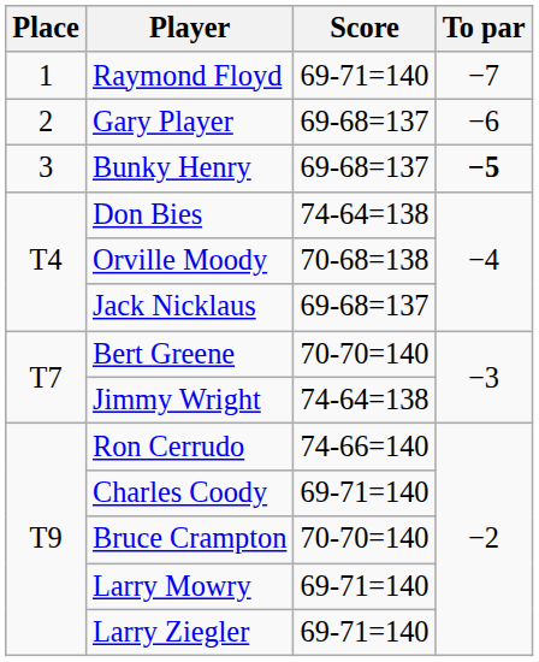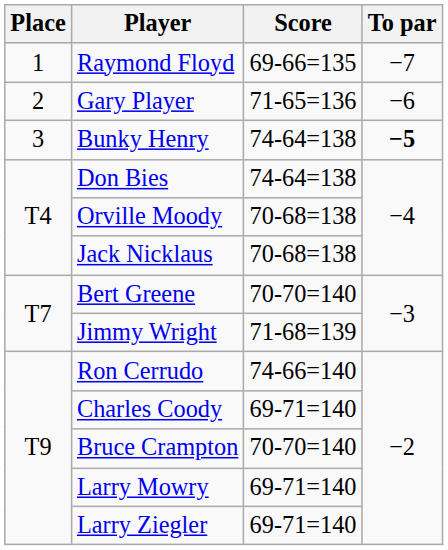 <table class=wikitable>
 <tr>
 <th>Place</th>
 <th>Player</th>
 <th>Score</th>
 <th>To par</th>
 </tr>
 <tr>
 <td align=center>1</td>
 <td> <a href='#'>Raymond Floyd</a></td>
-<td>69-71=140</td>
+<td>69-66=135</td>
 <td align=center>−7</td>
 </tr>
 <tr>
 <td align=center>2</td>
 <td> <a href='#'>Gary Player</a></td>
-<td>69-68=137</td>
+<td>71-65=136</td>
 <td align=center>−6</td>
 </tr>
 <tr>
 <td align=center>3</td>
 <td> <a href='#'>Bunky Henry</a></td>
-<td>69-68=137</td>
+<td>74-64=138</td>
 <td align=center><strong>−5</strong></td>
 </tr>
 <tr>
 <td rowspan=3 align=center>T4</td>
 <td> <a href='#'>Don Bies</a></td>
 <td>74-64=138</td>
 <td rowspan=3 align=center>−4</td>
 </tr>
 <tr>
 <td> <a href='#'>Orville Moody</a></td>
 <td>70-68=138</td>
 </tr>
 <tr>
 <td> <a href='#'>Jack Nicklaus</a></td>
-<td>69-68=137</td>
+<td>70-68=138</td>
 </tr>
 <tr>
 <td rowspan=2 align=center>T7</td>
 <td> <a href='#'>Bert Greene</a></td>
 <td>70-70=140</td>
 <td rowspan=2 align=center>−3</td>
 </tr>
 <tr>
 <td> <a href='#'>Jimmy Wright</a></td>
-<td>74-64=138</td>
+<td>71-68=139</td>
 </tr>
 <tr>
 <td rowspan=5 align=center>T9</td>
 <td> <a href='#'>Ron Cerrudo</a></td>
 <td>74-66=140</td>
 <td rowspan=5 align=center>−2</td>
 </tr>
 <tr>
 <td> <a href='#'>Charles Coody</a></td>
 <td>69-71=140</td>
 </tr>
 <tr>
 <td> <a href='#'>Bruce Crampton</a></td>
 <td>70-70=140</td>
 </tr>
 <tr>
 <td> <a href='#'>Larry Mowry</a></td>
 <td>69-71=140</td>
 </tr>
 <tr>
 <td> <a href='#'>Larry Ziegler</a></td>
 <td>69-71=140</td>
 </tr>
 </table>
